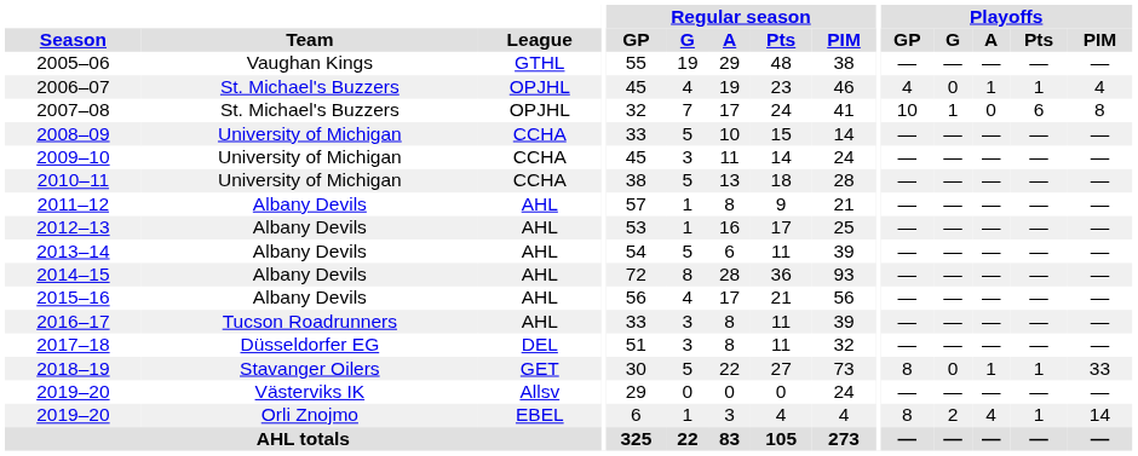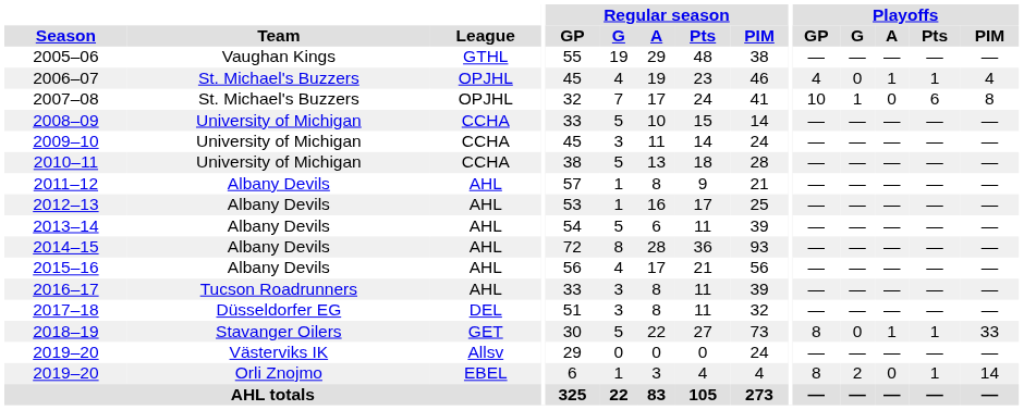 <table border="0" cellpadding="1" cellspacing="0" style="text-align:center; width:60em">
 <tr bgcolor="#e0e0e0">
 <th colspan="3" bgcolor="#ffffff"></th>
 <th rowspan="99" bgcolor="#ffffff"></th>
 <th colspan="5"><a href='#'>Regular season</a></th>
 <th rowspan="99" bgcolor="#ffffff"></th>
 <th colspan="5"><a href='#'>Playoffs</a></th>
 </tr>
 <tr bgcolor="#e0e0e0">
 <th><a href='#'>Season</a></th>
 <th>Team</th>
 <th>League</th>
 <th>GP</th>
 <th><a href='#'>G</a></th>
 <th><a href='#'>A</a></th>
 <th><a href='#'>Pts</a></th>
 <th><a href='#'>PIM</a></th>
 <th>GP</th>
 <th>G</th>
 <th>A</th>
 <th>Pts</th>
 <th>PIM</th>
 </tr>
 <tr>
 <td>2005–06</td>
 <td>Vaughan Kings</td>
 <td><a href='#'>GTHL</a></td>
 <td>55</td>
 <td>19</td>
 <td>29</td>
 <td>48</td>
 <td>38</td>
 <td>—</td>
 <td>—</td>
 <td>—</td>
 <td>—</td>
 <td>—</td>
 </tr>
 <tr style="background:#f0f0f0;">
 <td>2006–07</td>
 <td><a href='#'>St. Michael's Buzzers</a></td>
 <td><a href='#'>OPJHL</a></td>
 <td>45</td>
 <td>4</td>
 <td>19</td>
 <td>23</td>
 <td>46</td>
 <td>4</td>
 <td>0</td>
 <td>1</td>
 <td>1</td>
 <td>4</td>
 </tr>
 <tr>
 <td>2007–08</td>
 <td>St. Michael's Buzzers</td>
 <td>OPJHL</td>
 <td>32</td>
 <td>7</td>
 <td>17</td>
 <td>24</td>
 <td>41</td>
 <td>10</td>
 <td>1</td>
 <td>0</td>
 <td>6</td>
 <td>8</td>
 </tr>
 <tr style="background:#f0f0f0;">
 <td><a href='#'>2008–09</a></td>
 <td><a href='#'>University of Michigan</a></td>
 <td><a href='#'>CCHA</a></td>
 <td>33</td>
 <td>5</td>
 <td>10</td>
 <td>15</td>
 <td>14</td>
 <td>—</td>
 <td>—</td>
 <td>—</td>
 <td>—</td>
 <td>—</td>
 </tr>
 <tr>
 <td><a href='#'>2009–10</a></td>
 <td>University of Michigan</td>
 <td>CCHA</td>
 <td>45</td>
 <td>3</td>
 <td>11</td>
 <td>14</td>
 <td>24</td>
 <td>—</td>
 <td>—</td>
 <td>—</td>
 <td>—</td>
 <td>—</td>
 </tr>
 <tr style="background:#f0f0f0;">
 <td><a href='#'>2010–11</a></td>
 <td>University of Michigan</td>
 <td>CCHA</td>
 <td>38</td>
 <td>5</td>
 <td>13</td>
 <td>18</td>
 <td>28</td>
 <td>—</td>
 <td>—</td>
 <td>—</td>
 <td>—</td>
 <td>—</td>
 </tr>
 <tr>
 <td><a href='#'>2011–12</a></td>
 <td><a href='#'>Albany Devils</a></td>
 <td><a href='#'>AHL</a></td>
 <td>57</td>
 <td>1</td>
 <td>8</td>
 <td>9</td>
 <td>21</td>
 <td>—</td>
 <td>—</td>
 <td>—</td>
 <td>—</td>
 <td>—</td>
 </tr>
 <tr style="background:#f0f0f0;">
 <td><a href='#'>2012–13</a></td>
 <td>Albany Devils</td>
 <td>AHL</td>
 <td>53</td>
 <td>1</td>
 <td>16</td>
 <td>17</td>
 <td>25</td>
 <td>—</td>
 <td>—</td>
 <td>—</td>
 <td>—</td>
 <td>—</td>
 </tr>
 <tr>
 <td><a href='#'>2013–14</a></td>
 <td>Albany Devils</td>
 <td>AHL</td>
 <td>54</td>
 <td>5</td>
 <td>6</td>
 <td>11</td>
 <td>39</td>
 <td>—</td>
 <td>—</td>
 <td>—</td>
 <td>—</td>
 <td>—</td>
 </tr>
 <tr style="background:#f0f0f0;">
 <td><a href='#'>2014–15</a></td>
 <td>Albany Devils</td>
 <td>AHL</td>
 <td>72</td>
 <td>8</td>
 <td>28</td>
 <td>36</td>
 <td>93</td>
 <td>—</td>
 <td>—</td>
 <td>—</td>
 <td>—</td>
 <td>—</td>
 </tr>
 <tr>
 <td><a href='#'>2015–16</a></td>
 <td>Albany Devils</td>
 <td>AHL</td>
 <td>56</td>
 <td>4</td>
 <td>17</td>
 <td>21</td>
 <td>56</td>
 <td>—</td>
 <td>—</td>
 <td>—</td>
 <td>—</td>
 <td>—</td>
 </tr>
 <tr style="background:#f0f0f0;">
 <td><a href='#'>2016–17</a></td>
 <td><a href='#'>Tucson Roadrunners</a></td>
 <td>AHL</td>
 <td>33</td>
 <td>3</td>
 <td>8</td>
 <td>11</td>
 <td>39</td>
 <td>—</td>
 <td>—</td>
 <td>—</td>
 <td>—</td>
 <td>—</td>
 </tr>
 <tr>
 <td><a href='#'>2017–18</a></td>
 <td><a href='#'>Düsseldorfer EG</a></td>
 <td><a href='#'>DEL</a></td>
 <td>51</td>
 <td>3</td>
 <td>8</td>
 <td>11</td>
 <td>32</td>
 <td>—</td>
 <td>—</td>
 <td>—</td>
 <td>—</td>
 <td>—</td>
 </tr>
 <tr style="background:#f0f0f0;">
 <td><a href='#'>2018–19</a></td>
 <td><a href='#'>Stavanger Oilers</a></td>
 <td><a href='#'>GET</a></td>
 <td>30</td>
 <td>5</td>
 <td>22</td>
 <td>27</td>
 <td>73</td>
 <td>8</td>
 <td>0</td>
 <td>1</td>
 <td>1</td>
 <td>33</td>
 </tr>
 <tr>
 <td><a href='#'>2019–20</a></td>
 <td><a href='#'>Västerviks IK</a></td>
 <td><a href='#'>Allsv</a></td>
 <td>29</td>
 <td>0</td>
 <td>0</td>
 <td>0</td>
 <td>24</td>
 <td>—</td>
 <td>—</td>
 <td>—</td>
 <td>—</td>
 <td>—</td>
 </tr>
 <tr style="background:#f0f0f0;">
 <td><a href='#'>2019–20</a></td>
 <td><a href='#'>Orli Znojmo</a></td>
 <td><a href='#'>EBEL</a></td>
 <td>6</td>
 <td>1</td>
 <td>3</td>
 <td>4</td>
 <td>4</td>
 <td>8</td>
 <td>2</td>
-<td>4</td>
+<td>0</td>
 <td>1</td>
 <td>14</td>
 </tr>
 <tr style="background:#e0e0e0;">
 <th colspan="3">AHL totals</th>
 <th>325</th>
 <th>22</th>
 <th>83</th>
 <th>105</th>
 <th>273</th>
 <th>—</th>
 <th>—</th>
 <th>—</th>
 <th>—</th>
 <th>—</th>
 </tr>
 </table>
